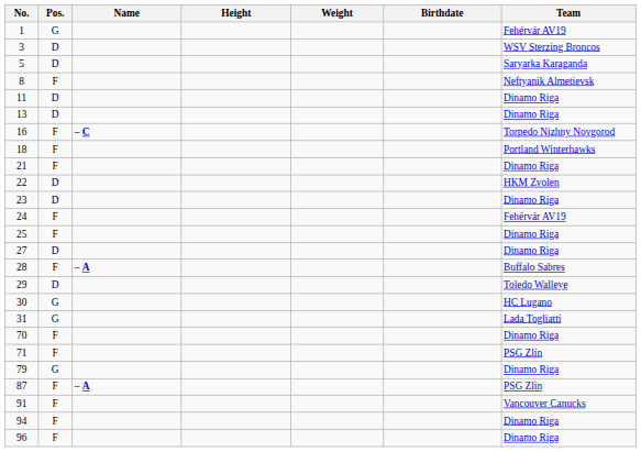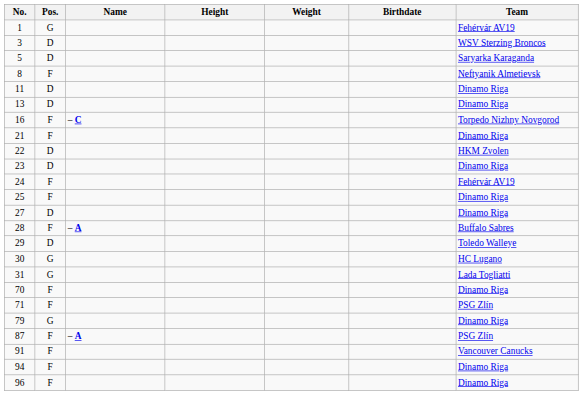 <table width="100%" class="wikitable sortable" style="font-size: 90%; text-align: center;">
 <tr>
 <th style="width:  4%;">No.</th>
 <th style="width:  4%;">Pos.</th>
 <th style="width: 13%;">Name</th>
 <th style="width: 13%;">Height</th>
 <th style="width: 11%;">Weight</th>
 <th style="width: 14%;">Birthdate</th>
 <th style="width: 16%;">Team</th>
 </tr>
 <tr>
 <td>1</td>
 <td>G</td>
 <td align=left></td>
 <td></td>
 <td></td>
 <td></td>
 <td style="text-align:left;"> <a href='#'>Fehérvár AV19</a></td>
 </tr>
 <tr>
 <td>3</td>
 <td>D</td>
 <td align=left></td>
 <td></td>
 <td></td>
 <td></td>
 <td style="text-align:left;"> <a href='#'>WSV Sterzing Broncos</a></td>
 </tr>
 <tr>
 <td>5</td>
 <td>D</td>
 <td align=left></td>
 <td></td>
 <td></td>
 <td></td>
 <td style="text-align:left;"> <a href='#'>Saryarka Karaganda</a></td>
 </tr>
 <tr>
 <td>8</td>
 <td>F</td>
 <td align=left></td>
 <td></td>
 <td></td>
 <td></td>
 <td style="text-align:left;"> <a href='#'>Neftyanik Almetievsk</a></td>
 </tr>
 <tr>
 <td>11</td>
 <td>D</td>
 <td align=left></td>
 <td></td>
 <td></td>
 <td></td>
 <td style="text-align:left;"> <a href='#'>Dinamo Riga</a></td>
 </tr>
 <tr>
 <td>13</td>
 <td>D</td>
 <td align=left></td>
 <td></td>
 <td></td>
 <td></td>
 <td style="text-align:left;"> <a href='#'>Dinamo Riga</a></td>
 </tr>
 <tr>
 <td>16</td>
 <td>F</td>
 <td align=left> – <strong><a href='#'>C</a></strong></td>
 <td></td>
 <td></td>
 <td></td>
 <td style="text-align:left;"> <a href='#'>Torpedo Nizhny Novgorod</a></td>
-</tr>
-<tr>
-<td>18</td>
-<td>F</td>
-<td align=left></td>
-<td></td>
-<td></td>
-<td></td>
-<td style="text-align:left;"> <a href='#'>Portland Winterhawks</a></td>
 </tr>
 <tr>
 <td>21</td>
 <td>F</td>
 <td align=left></td>
 <td></td>
 <td></td>
 <td></td>
 <td style="text-align:left;"> <a href='#'>Dinamo Riga</a></td>
 </tr>
 <tr>
 <td>22</td>
 <td>D</td>
 <td align=left></td>
 <td></td>
 <td></td>
 <td></td>
 <td style="text-align:left;"> <a href='#'>HKM Zvolen</a></td>
 </tr>
 <tr>
 <td>23</td>
 <td>D</td>
 <td align=left></td>
 <td></td>
 <td></td>
 <td></td>
 <td style="text-align:left;"> <a href='#'>Dinamo Riga</a></td>
 </tr>
 <tr>
 <td>24</td>
 <td>F</td>
 <td align=left></td>
 <td></td>
 <td></td>
 <td></td>
 <td style="text-align:left;"> <a href='#'>Fehérvár AV19</a></td>
 </tr>
 <tr>
 <td>25</td>
 <td>F</td>
 <td align=left></td>
 <td></td>
 <td></td>
 <td></td>
 <td style="text-align:left;"> <a href='#'>Dinamo Riga</a></td>
 </tr>
 <tr>
 <td>27</td>
 <td>D</td>
 <td align=left></td>
 <td></td>
 <td></td>
 <td></td>
 <td style="text-align:left;"> <a href='#'>Dinamo Riga</a></td>
 </tr>
 <tr>
 <td>28</td>
 <td>F</td>
 <td align=left> – <strong><a href='#'>A</a></strong></td>
 <td></td>
 <td></td>
 <td></td>
 <td style="text-align:left;"> <a href='#'>Buffalo Sabres</a></td>
 </tr>
 <tr>
 <td>29</td>
 <td>D</td>
 <td align=left></td>
 <td></td>
 <td></td>
 <td></td>
 <td style="text-align:left;"> <a href='#'>Toledo Walleye</a></td>
 </tr>
 <tr>
 <td>30</td>
 <td>G</td>
 <td align=left></td>
 <td></td>
 <td></td>
 <td></td>
 <td style="text-align:left;"> <a href='#'>HC Lugano</a></td>
 </tr>
 <tr>
 <td>31</td>
 <td>G</td>
 <td align=left></td>
 <td></td>
 <td></td>
 <td></td>
 <td style="text-align:left;"> <a href='#'>Lada Togliatti</a></td>
 </tr>
 <tr>
 <td>70</td>
 <td>F</td>
 <td align=left></td>
 <td></td>
 <td></td>
 <td></td>
 <td style="text-align:left;"> <a href='#'>Dinamo Riga</a></td>
 </tr>
 <tr>
 <td>71</td>
 <td>F</td>
 <td align=left></td>
 <td></td>
 <td></td>
 <td></td>
 <td style="text-align:left;"> <a href='#'>PSG Zlín</a></td>
 </tr>
 <tr>
 <td>79</td>
 <td>G</td>
 <td align=left></td>
 <td></td>
 <td></td>
 <td></td>
 <td style="text-align:left;"> <a href='#'>Dinamo Riga</a></td>
 </tr>
 <tr>
 <td>87</td>
 <td>F</td>
 <td align=left> – <strong><a href='#'>A</a></strong></td>
 <td></td>
 <td></td>
 <td></td>
 <td style="text-align:left;"> <a href='#'>PSG Zlín</a></td>
 </tr>
 <tr>
 <td>91</td>
 <td>F</td>
 <td align=left></td>
 <td></td>
 <td></td>
 <td></td>
 <td align=left> <a href='#'>Vancouver Canucks</a></td>
 </tr>
 <tr>
 <td>94</td>
 <td>F</td>
 <td align=left></td>
 <td></td>
 <td></td>
 <td></td>
 <td style="text-align:left;"> <a href='#'>Dinamo Riga</a></td>
 </tr>
 <tr>
 <td>96</td>
 <td>F</td>
 <td align=left></td>
 <td></td>
 <td></td>
 <td></td>
 <td style="text-align:left;"> <a href='#'>Dinamo Riga</a></td>
 </tr>
 </table>
